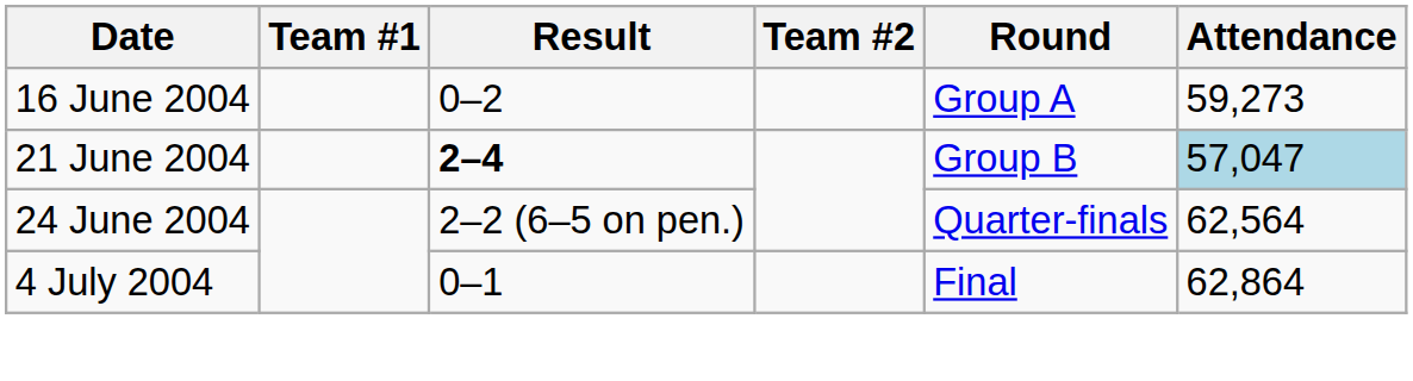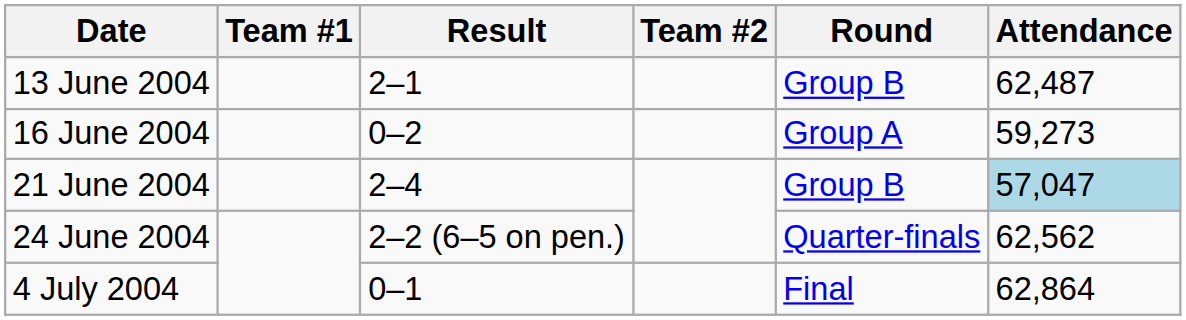 <table class="wikitable" style="font-size:90%">
 <tr>
 <th>Date</th>
 <th>Team #1</th>
 <th>Result</th>
 <th>Team #2</th>
 <th>Round</th>
 <th>Attendance</th>
+</tr>
+<tr>
+<td>13 June 2004</td>
+<td></td>
+<td>2–1</td>
+<td></td>
+<td><a href='#'>Group B</a></td>
+<td>62,487</td>
 </tr>
 <tr>
 <td>16 June 2004</td>
 <td></td>
 <td>0–2</td>
 <td></td>
 <td><a href='#'>Group A</a></td>
 <td>59,273</td>
 </tr>
 <tr>
 <td>21 June 2004</td>
 <td></td>
-<td><strong>2–4</strong></td>
+<td>2–4</td>
 <td rowspan="2"></td>
 <td><a href='#'>Group B</a></td>
 <td style="background: lightblue;">57,047</td>
 </tr>
 <tr>
 <td>24 June 2004</td>
 <td rowspan="2"></td>
 <td>2–2 (6–5 on pen.)</td>
 <td><a href='#'>Quarter-finals</a></td>
-<td>62,564</td>
+<td>62,562</td>
 </tr>
 <tr>
 <td>4 July 2004</td>
 <td>0–1</td>
 <td></td>
 <td><a href='#'>Final</a></td>
 <td>62,864</td>
 </tr>
 </table>
